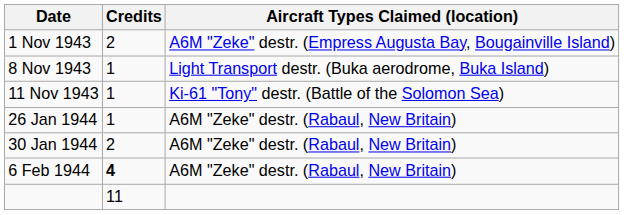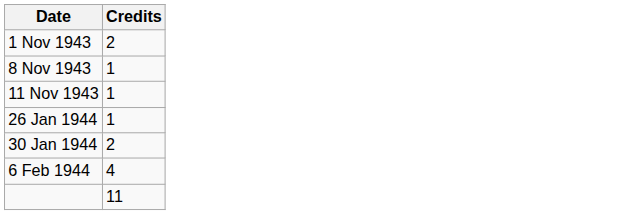 <table class="wikitable">
 <tr>
 <th>Date</th>
 <th>Credits</th>
-<th>Aircraft Types Claimed  (location)</th>
 </tr>
 <tr>
 <td>1 Nov 1943</td>
 <td>2</td>
-<td><a href='#'>A6M "Zeke"</a> destr. (<a href='#'>Empress Augusta Bay</a>, <a href='#'>Bougainville Island</a>)</td>
 </tr>
 <tr>
 <td>8 Nov 1943</td>
 <td>1</td>
-<td><a href='#'>Light Transport</a> destr. (Buka aerodrome, <a href='#'>Buka Island</a>)</td>
 </tr>
 <tr>
 <td>11 Nov 1943</td>
 <td>1</td>
-<td><a href='#'>Ki-61 "Tony"</a> destr. (Battle of the <a href='#'>Solomon Sea</a>)</td>
 </tr>
 <tr>
 <td>26 Jan 1944</td>
 <td>1</td>
-<td>A6M "Zeke" destr. (<a href='#'>Rabaul</a>, <a href='#'>New Britain</a>)</td>
 </tr>
 <tr>
 <td>30 Jan 1944</td>
 <td>2</td>
-<td>A6M "Zeke" destr. (<a href='#'>Rabaul</a>, <a href='#'>New Britain</a>)</td>
 </tr>
 <tr>
 <td>6 Feb 1944</td>
-<td><strong>4</strong></td>
-<td>A6M "Zeke" destr. (<a href='#'>Rabaul</a>, <a href='#'>New Britain</a>)</td>
+<td>4</td>
 </tr>
 <tr |->
 <td></td>
 <td>11</td>
-<td></td>
 </tr>
 </table>
